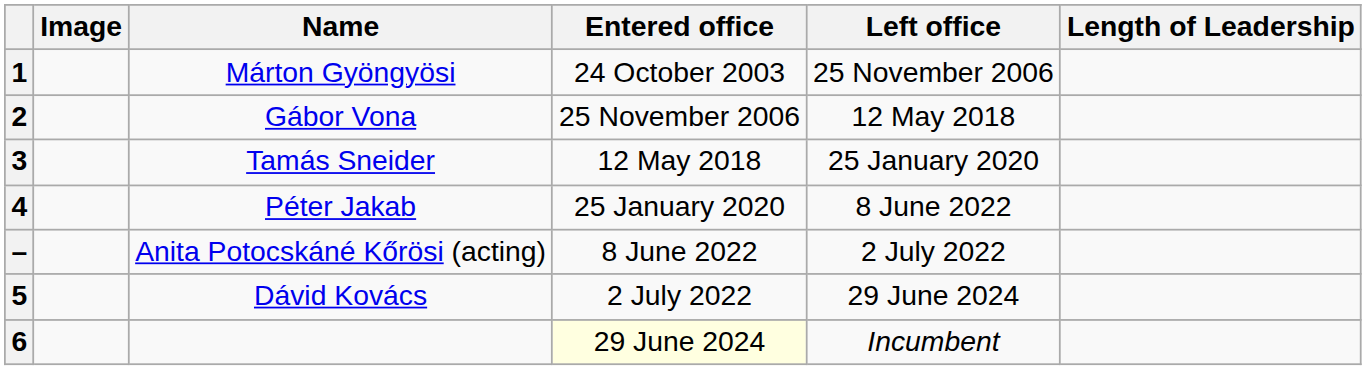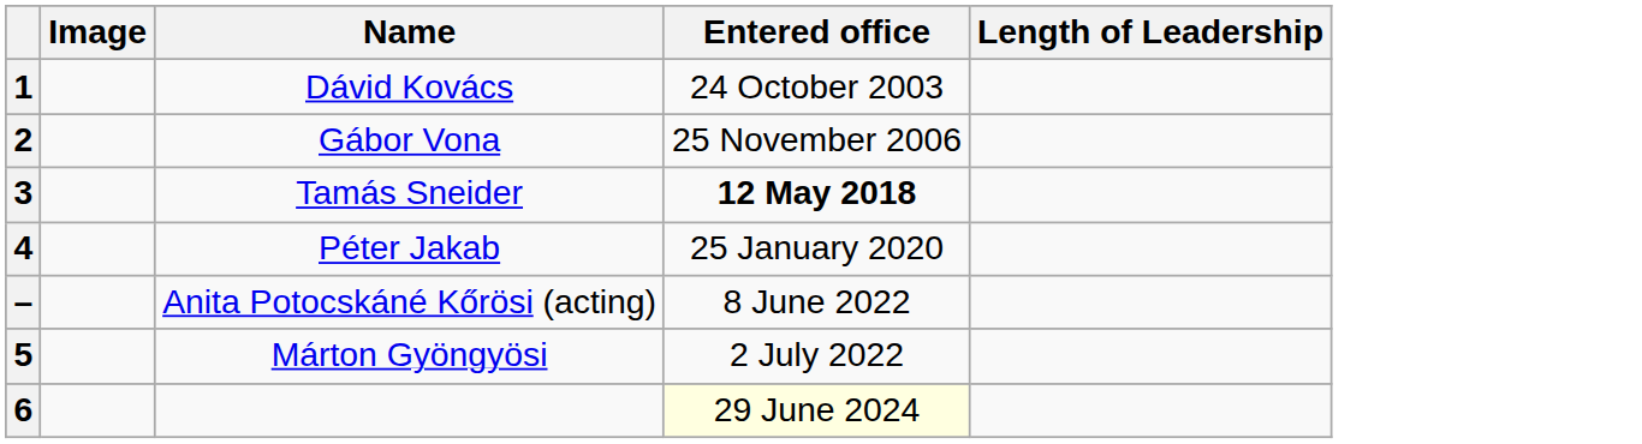 <table class="wikitable" style="text-align:center">
 <tr>
 <th></th>
 <th>Image</th>
 <th>Name</th>
 <th>Entered office</th>
-<th>Left office</th>
 <th>Length of Leadership</th>
 </tr>
 <tr>
 <th>1</th>
 <td></td>
-<td><a href='#'>Márton Gyöngyösi</a></td>
+<td><a href='#'>Dávid Kovács</a></td>
 <td>24 October 2003</td>
-<td>25 November 2006</td>
 <td></td>
 </tr>
 <tr>
 <th>2</th>
 <td></td>
 <td><a href='#'>Gábor Vona</a></td>
 <td>25 November 2006</td>
-<td>12 May 2018</td>
 <td></td>
 </tr>
 <tr>
 <th>3</th>
 <td></td>
 <td><a href='#'>Tamás Sneider</a></td>
-<td>12 May 2018</td>
-<td>25 January 2020</td>
+<td><strong>12 May 2018</strong></td>
 <td></td>
 </tr>
 <tr>
 <th>4</th>
 <td></td>
 <td><a href='#'>Péter Jakab</a></td>
 <td>25 January 2020</td>
-<td>8 June 2022</td>
 <td></td>
 </tr>
 <tr>
 <th>–</th>
 <td></td>
 <td><a href='#'>Anita Potocskáné Kőrösi</a> (acting)</td>
 <td>8 June 2022</td>
-<td>2 July 2022</td>
 <td></td>
 </tr>
 <tr>
 <th>5</th>
 <td></td>
-<td><a href='#'>Dávid Kovács</a></td>
+<td><a href='#'>Márton Gyöngyösi</a></td>
 <td>2 July 2022</td>
-<td>29 June 2024</td>
 <td></td>
 </tr>
 <tr>
 <th>6</th>
 <td></td>
 <td></td>
 <td style="background: lightyellow;">29 June 2024</td>
-<td><em>Incumbent</em></td>
 <td></td>
 </tr>
 </table>
